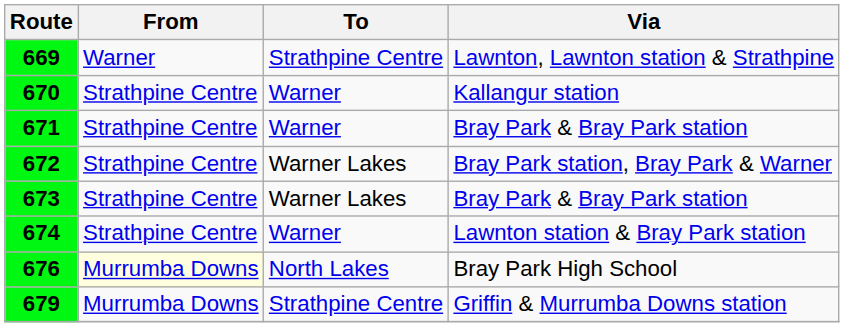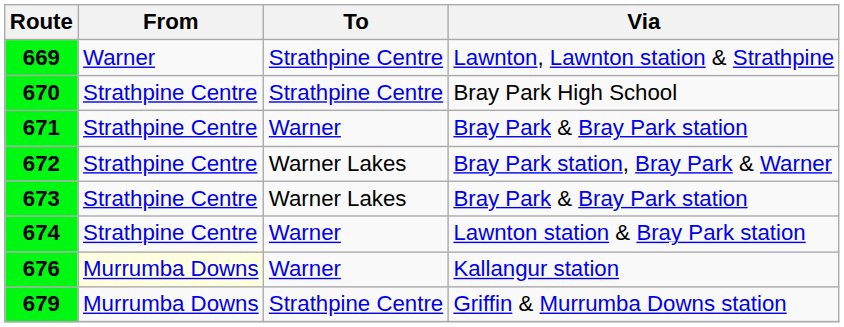 <table class="wikitable sortable" border="1">
 <tr>
 <th scope="col" align="center"><strong>Route</strong></th>
 <th scope="col"><strong>From</strong></th>
 <th scope="col"><strong>To</strong></th>
 <th scope="col"><strong>Via</strong></th>
 </tr>
 <tr>
 <th align="center" style="font-style:bold; font-size:100%; background:#00f712;"><span>669</span></th>
 <td><a href='#'>Warner</a></td>
 <td><a href='#'>Strathpine Centre</a></td>
 <td><a href='#'>Lawnton</a>, <a href='#'>Lawnton station</a> & <a href='#'>Strathpine</a></td>
 </tr>
 <tr>
 <th align="center" style="font-style:bold; font-size:100%; background:#00f712;"><span>670</span></th>
 <td><a href='#'>Strathpine Centre</a></td>
-<td><a href='#'>Warner</a></td>
-<td><a href='#'>Kallangur station</a></td>
+<td><a href='#'>Strathpine Centre</a></td>
+<td>Bray Park High School</td>
 </tr>
 <tr>
 <th align="center" style="font-style:bold; font-size:100%; background:#00f712;"><span>671</span></th>
 <td><a href='#'>Strathpine Centre</a></td>
 <td><a href='#'>Warner</a></td>
 <td><a href='#'>Bray Park</a> & <a href='#'>Bray Park station</a></td>
 </tr>
 <tr>
 <th align="center" style="font-style:bold; font-size:100%; background:#00f712;"><span>672</span></th>
 <td><a href='#'>Strathpine Centre</a></td>
 <td>Warner Lakes</td>
 <td><a href='#'>Bray Park station</a>, <a href='#'>Bray Park</a> & <a href='#'>Warner</a></td>
 </tr>
 <tr>
 <th align="center" style="font-style:bold; font-size:100%; background:#00f712;"><span>673</span></th>
 <td><a href='#'>Strathpine Centre</a></td>
 <td>Warner Lakes</td>
 <td><a href='#'>Bray Park</a> & <a href='#'>Bray Park station</a></td>
 </tr>
 <tr>
 <th align="center" style="font-style:bold; font-size:100%; background:#00f712;"><span>674</span></th>
 <td><a href='#'>Strathpine Centre</a></td>
 <td><a href='#'>Warner</a></td>
 <td><a href='#'>Lawnton station</a> & <a href='#'>Bray Park station</a></td>
 </tr>
 <tr>
 <th align="center" style="font-style:bold; font-size:100%; background:#00f712;"><span>676</span></th>
 <td style="background: lightyellow;"><a href='#'>Murrumba Downs</a></td>
-<td><a href='#'>North Lakes</a></td>
-<td>Bray Park High School</td>
+<td><a href='#'>Warner</a></td>
+<td><a href='#'>Kallangur station</a></td>
 </tr>
 <tr>
 <th align="center" style="font-style:bold; font-size:100%; background:#00f712;"><span>679</span></th>
 <td><a href='#'>Murrumba Downs</a></td>
 <td><a href='#'>Strathpine Centre</a></td>
 <td><a href='#'>Griffin</a> & <a href='#'>Murrumba Downs station</a></td>
 </tr>
 <tr>
 </tr>
 </table>
